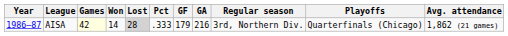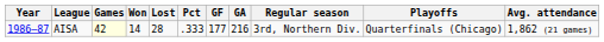 <table class="wikitable">
 <tr>
 <th>Year</th>
 <th>League</th>
 <th>Games</th>
 <th>Won</th>
 <th>Lost</th>
 <th>Pct</th>
 <th>GF</th>
 <th>GA</th>
 <th>Regular season</th>
 <th>Playoffs</th>
 <th>Avg. attendance</th>
 </tr>
 <tr>
 <td><a href='#'>1986–87</a></td>
 <td>AISA</td>
 <td style="background: lightyellow;">42</td>
 <td>14</td>
-<td style="background: lightgrey;">28</td>
+<td>28</td>
 <td>.333</td>
-<td>179</td>
+<td>177</td>
 <td>216</td>
 <td>3rd, Northern Div.</td>
 <td>Quarterfinals (Chicago)</td>
 <td>1,862 <small>(21 games)</small></td>
 </tr>
 </table>
